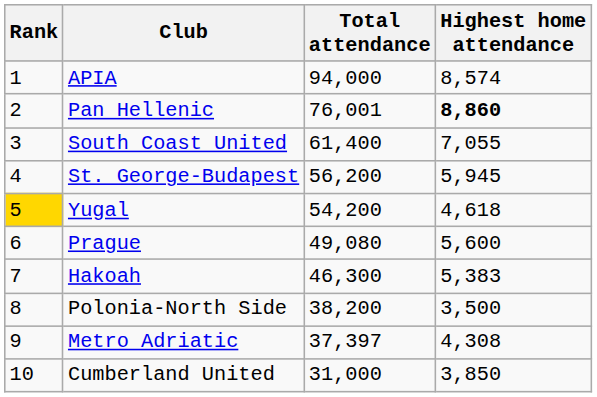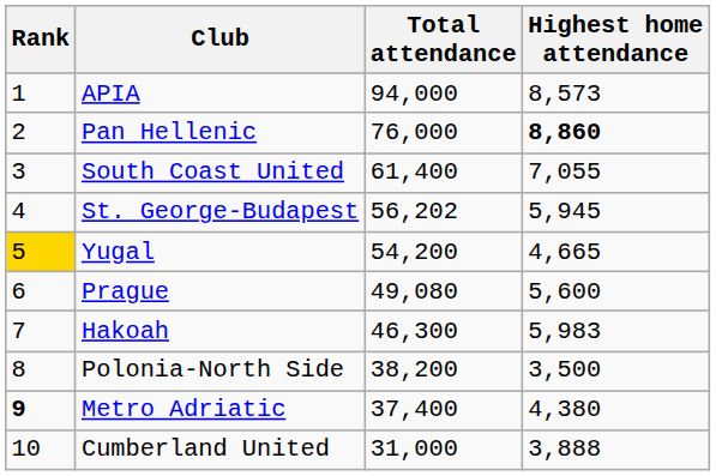 <table class="wikitable defaultcenter col2left col3right">
 <tr>
 <th>Rank</th>
 <th>Club</th>
 <th>Total <br>attendance</th>
 <th>Highest home <br>attendance</th>
 </tr>
 <tr>
 <td>1</td>
 <td><a href='#'>APIA</a></td>
 <td>94,000</td>
-<td>8,574</td>
+<td>8,573</td>
 </tr>
 <tr>
 <td>2</td>
 <td><a href='#'>Pan Hellenic</a></td>
-<td>76,001</td>
+<td>76,000</td>
 <td><strong>8,860</strong></td>
 </tr>
 <tr>
 <td>3</td>
 <td><a href='#'>South Coast United</a></td>
 <td>61,400</td>
 <td>7,055</td>
 </tr>
 <tr>
 <td>4</td>
 <td><a href='#'>St. George-Budapest</a></td>
-<td>56,200</td>
+<td>56,202</td>
 <td>5,945</td>
 </tr>
 <tr>
 <td style="background: gold;">5</td>
 <td><a href='#'>Yugal</a></td>
 <td>54,200</td>
-<td>4,618</td>
+<td>4,665</td>
 </tr>
 <tr>
 <td>6</td>
 <td><a href='#'>Prague</a></td>
 <td>49,080</td>
 <td>5,600</td>
 </tr>
 <tr>
 <td>7</td>
 <td><a href='#'>Hakoah</a></td>
 <td>46,300</td>
-<td>5,383</td>
+<td>5,983</td>
 </tr>
 <tr>
 <td>8</td>
 <td>Polonia-North Side</td>
 <td>38,200</td>
 <td>3,500</td>
 </tr>
 <tr>
-<td>9</td>
+<td><strong>9</strong></td>
 <td><a href='#'>Metro Adriatic</a></td>
-<td>37,397</td>
-<td>4,308</td>
+<td>37,400</td>
+<td>4,380</td>
 </tr>
 <tr>
 <td>10</td>
 <td>Cumberland United</td>
 <td>31,000</td>
-<td>3,850</td>
+<td>3,888</td>
 </tr>
 </table>
